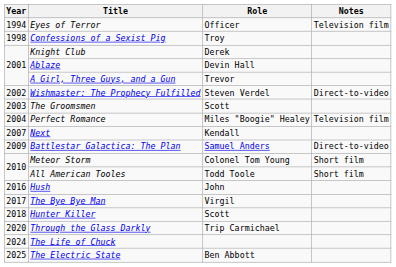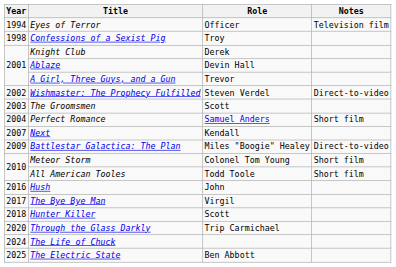 <table class="wikitable sortable">
 <tr>
 <th>Year</th>
 <th>Title</th>
 <th>Role</th>
 <th class="unsortable">Notes</th>
 </tr>
 <tr>
 <td>1994</td>
 <td><em>Eyes of Terror</em></td>
 <td>Officer</td>
 <td>Television film</td>
 </tr>
 <tr>
 <td>1998</td>
 <td><em><a href='#'>Confessions of a Sexist Pig</a></em></td>
 <td>Troy</td>
 <td></td>
 </tr>
 <tr>
 <td rowspan="3">2001</td>
 <td><em>Knight Club</em></td>
 <td>Derek</td>
 <td></td>
 </tr>
 <tr>
 <td><em><a href='#'>Ablaze</a></em></td>
 <td>Devin Hall</td>
 <td></td>
 </tr>
 <tr>
 <td><em><a href='#'>A Girl, Three Guys, and a Gun</a></em></td>
 <td>Trevor</td>
 <td></td>
 </tr>
 <tr>
 <td>2002</td>
 <td><em><a href='#'>Wishmaster: The Prophecy Fulfilled</a></em></td>
 <td>Steven Verdel</td>
 <td>Direct-to-video</td>
 </tr>
 <tr>
 <td>2003</td>
 <td><em>The Groomsmen</em></td>
 <td>Scott</td>
 <td></td>
 </tr>
 <tr>
 <td>2004</td>
 <td><em>Perfect Romance</em></td>
-<td>Miles "Boogie" Healey</td>
-<td>Television film</td>
+<td><a href='#'>Samuel Anders</a></td>
+<td>Short film</td>
 </tr>
 <tr>
 <td>2007</td>
 <td><em><a href='#'>Next</a></em></td>
 <td>Kendall</td>
 <td></td>
 </tr>
 <tr>
 <td>2009</td>
 <td><em><a href='#'>Battlestar Galactica: The Plan</a></em></td>
-<td><a href='#'>Samuel Anders</a></td>
+<td>Miles "Boogie" Healey</td>
 <td>Direct-to-video</td>
 </tr>
 <tr>
 <td rowspan="2">2010</td>
 <td><em>Meteor Storm</em></td>
 <td>Colonel Tom Young</td>
 <td>Short film</td>
 </tr>
 <tr>
 <td><em>All American Tooles</em></td>
 <td>Todd Toole</td>
 <td>Short film</td>
 </tr>
 <tr>
 <td>2016</td>
 <td><em><a href='#'>Hush</a></em></td>
 <td>John</td>
 <td></td>
 </tr>
 <tr>
 <td>2017</td>
 <td><em><a href='#'>The Bye Bye Man</a></em></td>
 <td>Virgil</td>
 <td></td>
 </tr>
 <tr>
 <td>2018</td>
 <td><em><a href='#'>Hunter Killer</a></em></td>
 <td>Scott</td>
 <td></td>
 </tr>
 <tr>
 <td>2020</td>
 <td><em><a href='#'>Through the Glass Darkly</a></em></td>
 <td>Trip Carmichael</td>
 <td></td>
 </tr>
 <tr>
 <td>2024</td>
 <td><em><a href='#'>The Life of Chuck</a></em></td>
 <td></td>
 <td></td>
 </tr>
 <tr>
 <td>2025</td>
 <td><em><a href='#'>The Electric State</a></em></td>
 <td>Ben Abbott</td>
 <td></td>
 </tr>
 </table>
